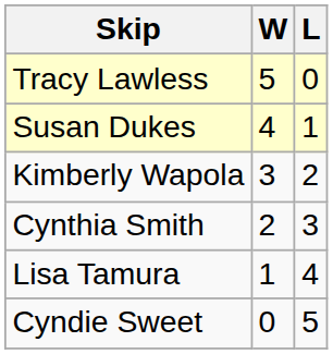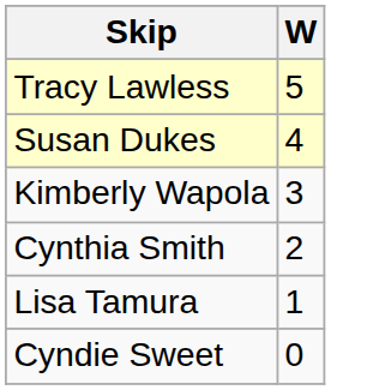 <table class="wikitable">
 <tr>
 <th>Skip</th>
 <th>W</th>
-<th>L</th>
 </tr>
 <tr bgcolor="#ffffcc">
 <td> Tracy Lawless</td>
 <td>5</td>
-<td>0</td>
 </tr>
 <tr bgcolor="#ffffcc">
 <td> Susan Dukes</td>
 <td>4</td>
-<td>1</td>
 </tr>
 <tr>
 <td> Kimberly Wapola</td>
 <td>3</td>
-<td>2</td>
 </tr>
 <tr>
 <td> Cynthia Smith</td>
 <td>2</td>
-<td>3</td>
 </tr>
 <tr>
 <td> Lisa Tamura</td>
 <td>1</td>
-<td>4</td>
 </tr>
 <tr>
 <td> Cyndie Sweet</td>
 <td>0</td>
-<td>5</td>
 </tr>
 </table>
